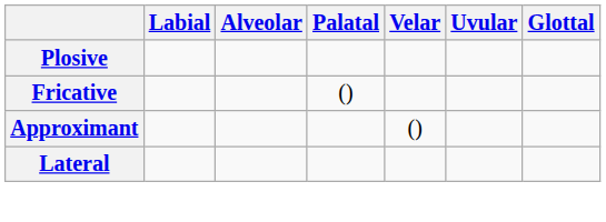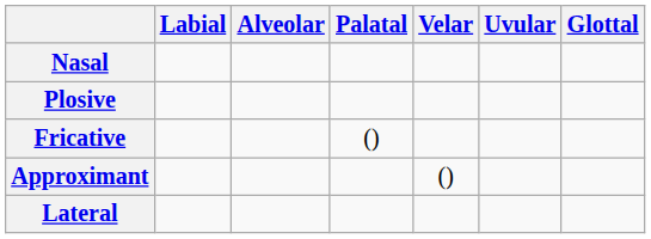 <table class="wikitable" style="text-align: center;">
 <tr>
 <th></th>
 <th><a href='#'>Labial</a></th>
 <th><a href='#'>Alveolar</a></th>
 <th><a href='#'>Palatal</a></th>
 <th><a href='#'>Velar</a></th>
 <th><a href='#'>Uvular</a></th>
 <th><a href='#'>Glottal</a></th>
+</tr>
+<tr>
+<th><a href='#'>Nasal</a></th>
+<td></td>
+<td></td>
+<td></td>
+<td></td>
+<td></td>
+<td></td>
 </tr>
 <tr>
 <th><a href='#'>Plosive</a></th>
 <td> </td>
 <td> </td>
 <td></td>
 <td> </td>
 <td></td>
 <td></td>
 </tr>
 <tr>
 <th><a href='#'>Fricative</a></th>
 <td></td>
 <td></td>
 <td>()</td>
 <td></td>
 <td></td>
 <td></td>
 </tr>
 <tr>
 <th><a href='#'>Approximant</a></th>
 <td></td>
 <td></td>
 <td></td>
 <td>()</td>
 <td></td>
 <td></td>
 </tr>
 <tr>
 <th><a href='#'>Lateral</a></th>
 <td></td>
 <td></td>
 <td></td>
 <td></td>
 <td></td>
 <td></td>
 </tr>
 </table>
